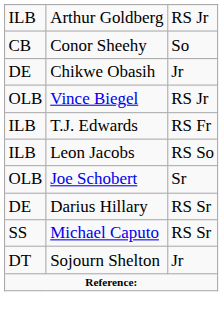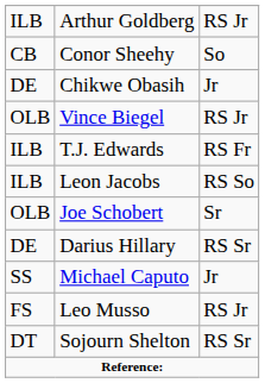 <table class="wikitable">
 <tr>
 </tr>
 <tr>
 <td>ILB</td>
 <td>Arthur Goldberg</td>
 <td>RS Jr</td>
 </tr>
 <tr>
 <td>CB</td>
 <td>Conor Sheehy</td>
 <td>So</td>
 </tr>
 <tr>
 <td>DE</td>
 <td>Chikwe Obasih</td>
 <td>Jr</td>
 </tr>
 <tr>
 <td>OLB</td>
 <td><a href='#'>Vince Biegel</a></td>
 <td>RS Jr</td>
 </tr>
 <tr>
 <td>ILB</td>
 <td>T.J. Edwards</td>
 <td>RS Fr</td>
 </tr>
 <tr>
 <td>ILB</td>
 <td>Leon Jacobs</td>
 <td>RS So</td>
 </tr>
 <tr>
 <td>OLB</td>
 <td><a href='#'>Joe Schobert</a></td>
 <td>Sr</td>
 </tr>
 <tr>
 <td>DE</td>
 <td>Darius Hillary</td>
 <td>RS Sr</td>
 </tr>
 <tr>
 <td>SS</td>
 <td><a href='#'>Michael Caputo</a></td>
-<td>RS Sr</td>
+<td>Jr</td>
+</tr>
+<tr>
+<td>FS</td>
+<td>Leo Musso</td>
+<td>RS Jr</td>
 </tr>
 <tr>
 <td>DT</td>
 <td>Sojourn Shelton</td>
-<td>Jr</td>
+<td>RS Sr</td>
 </tr>
 <tr>
 <td colspan="3"  style="font-size:8pt; text-align:center;"><strong>Reference:</strong></td>
 </tr>
 </table>
